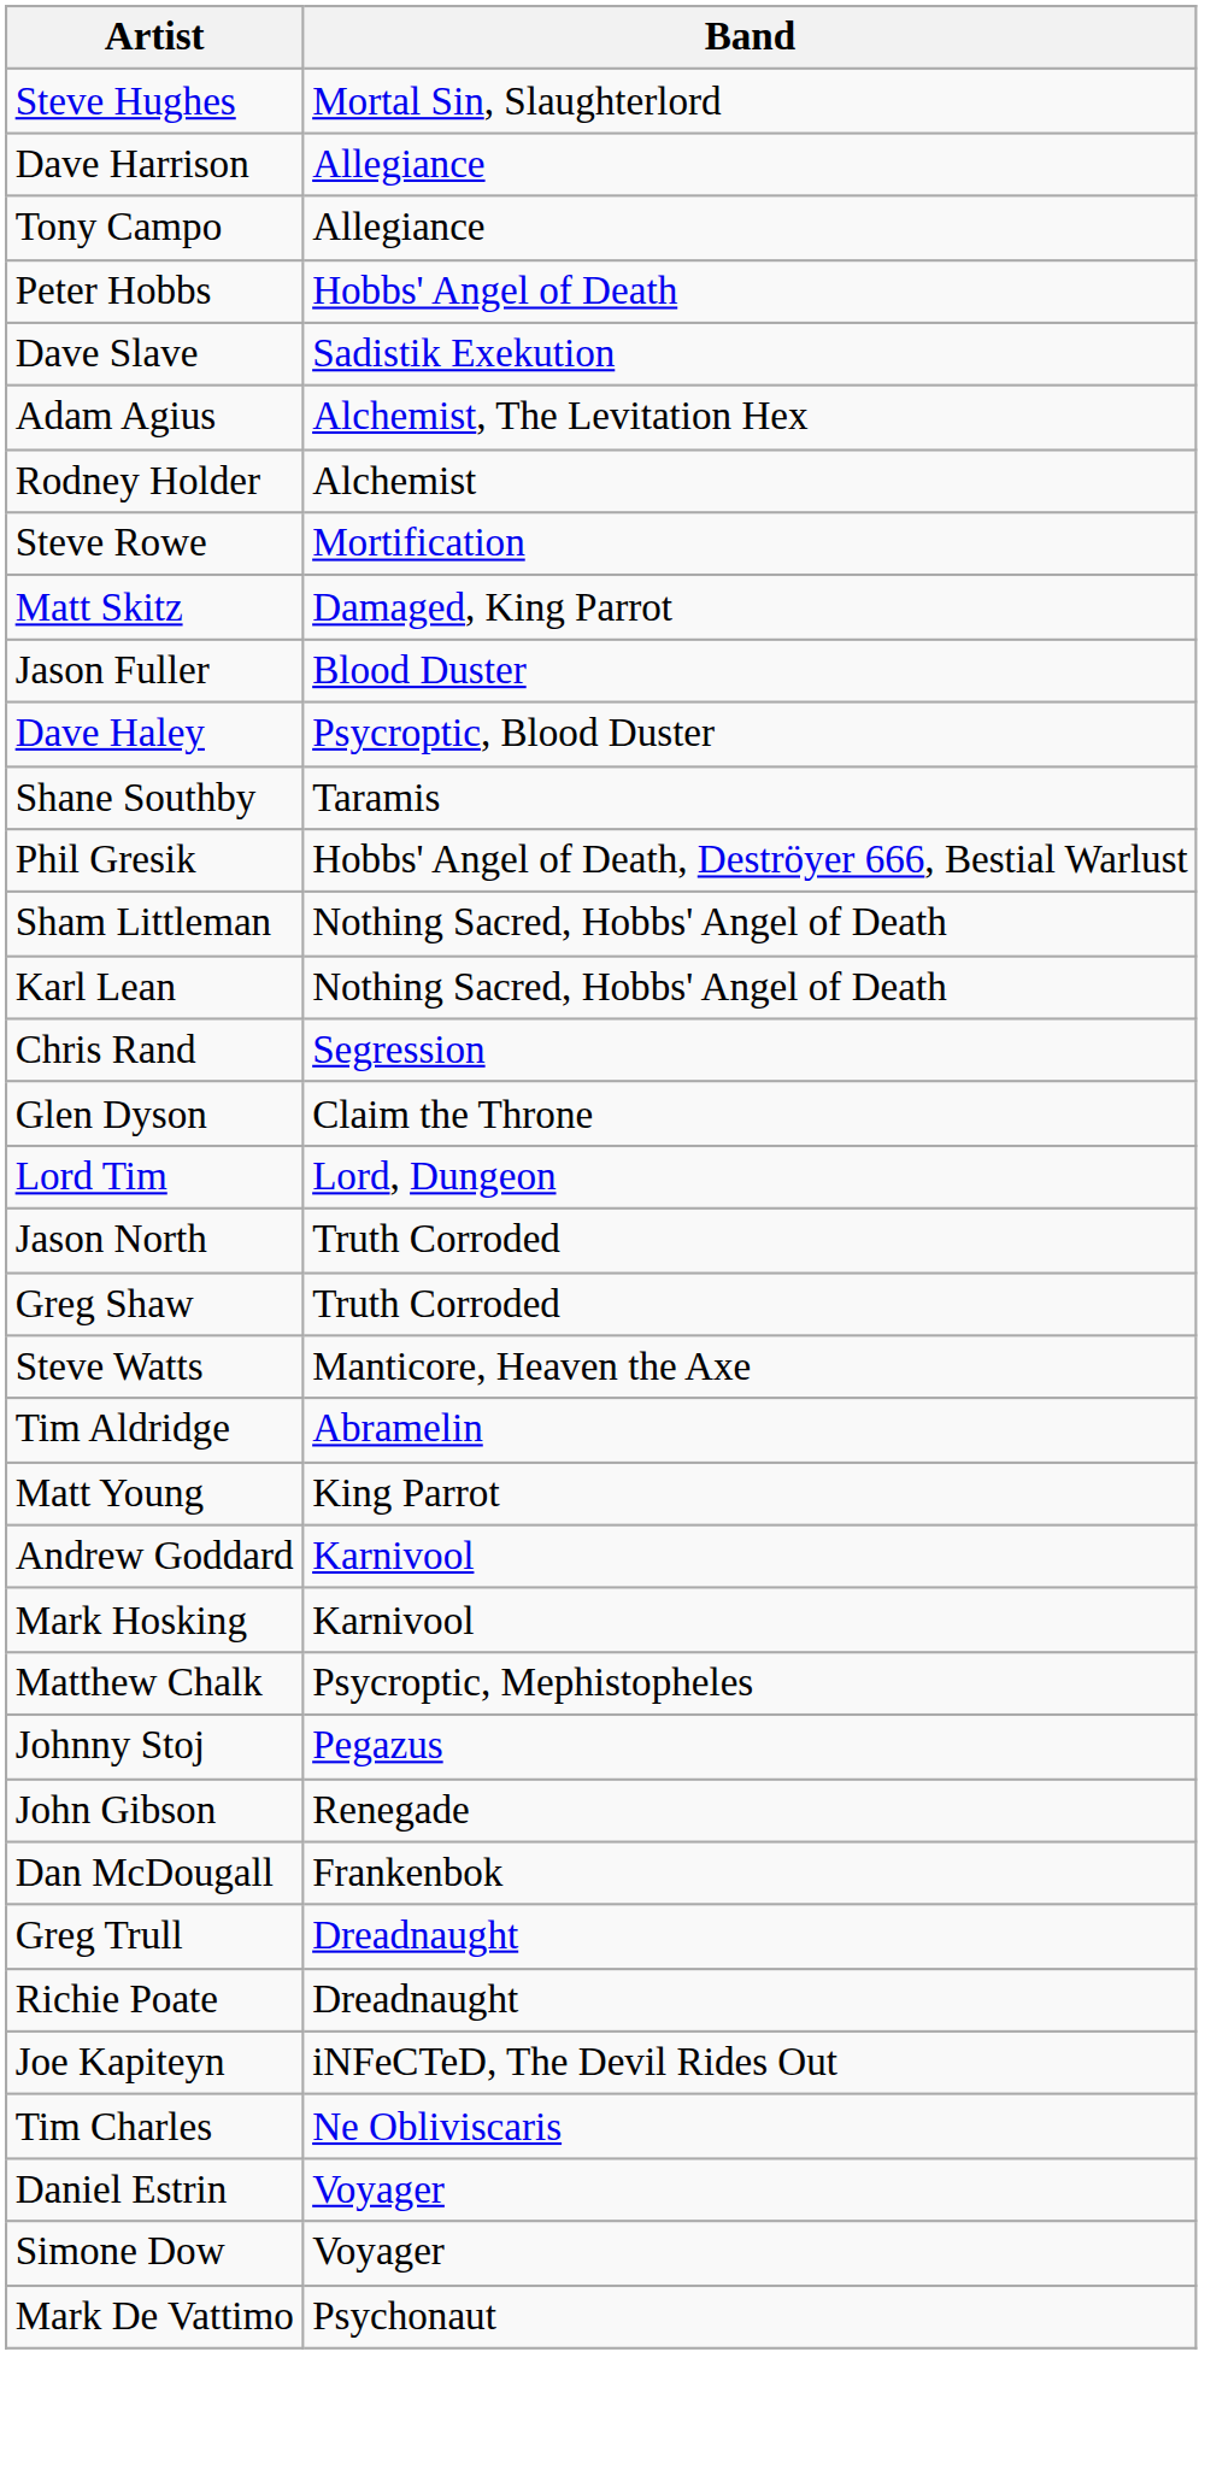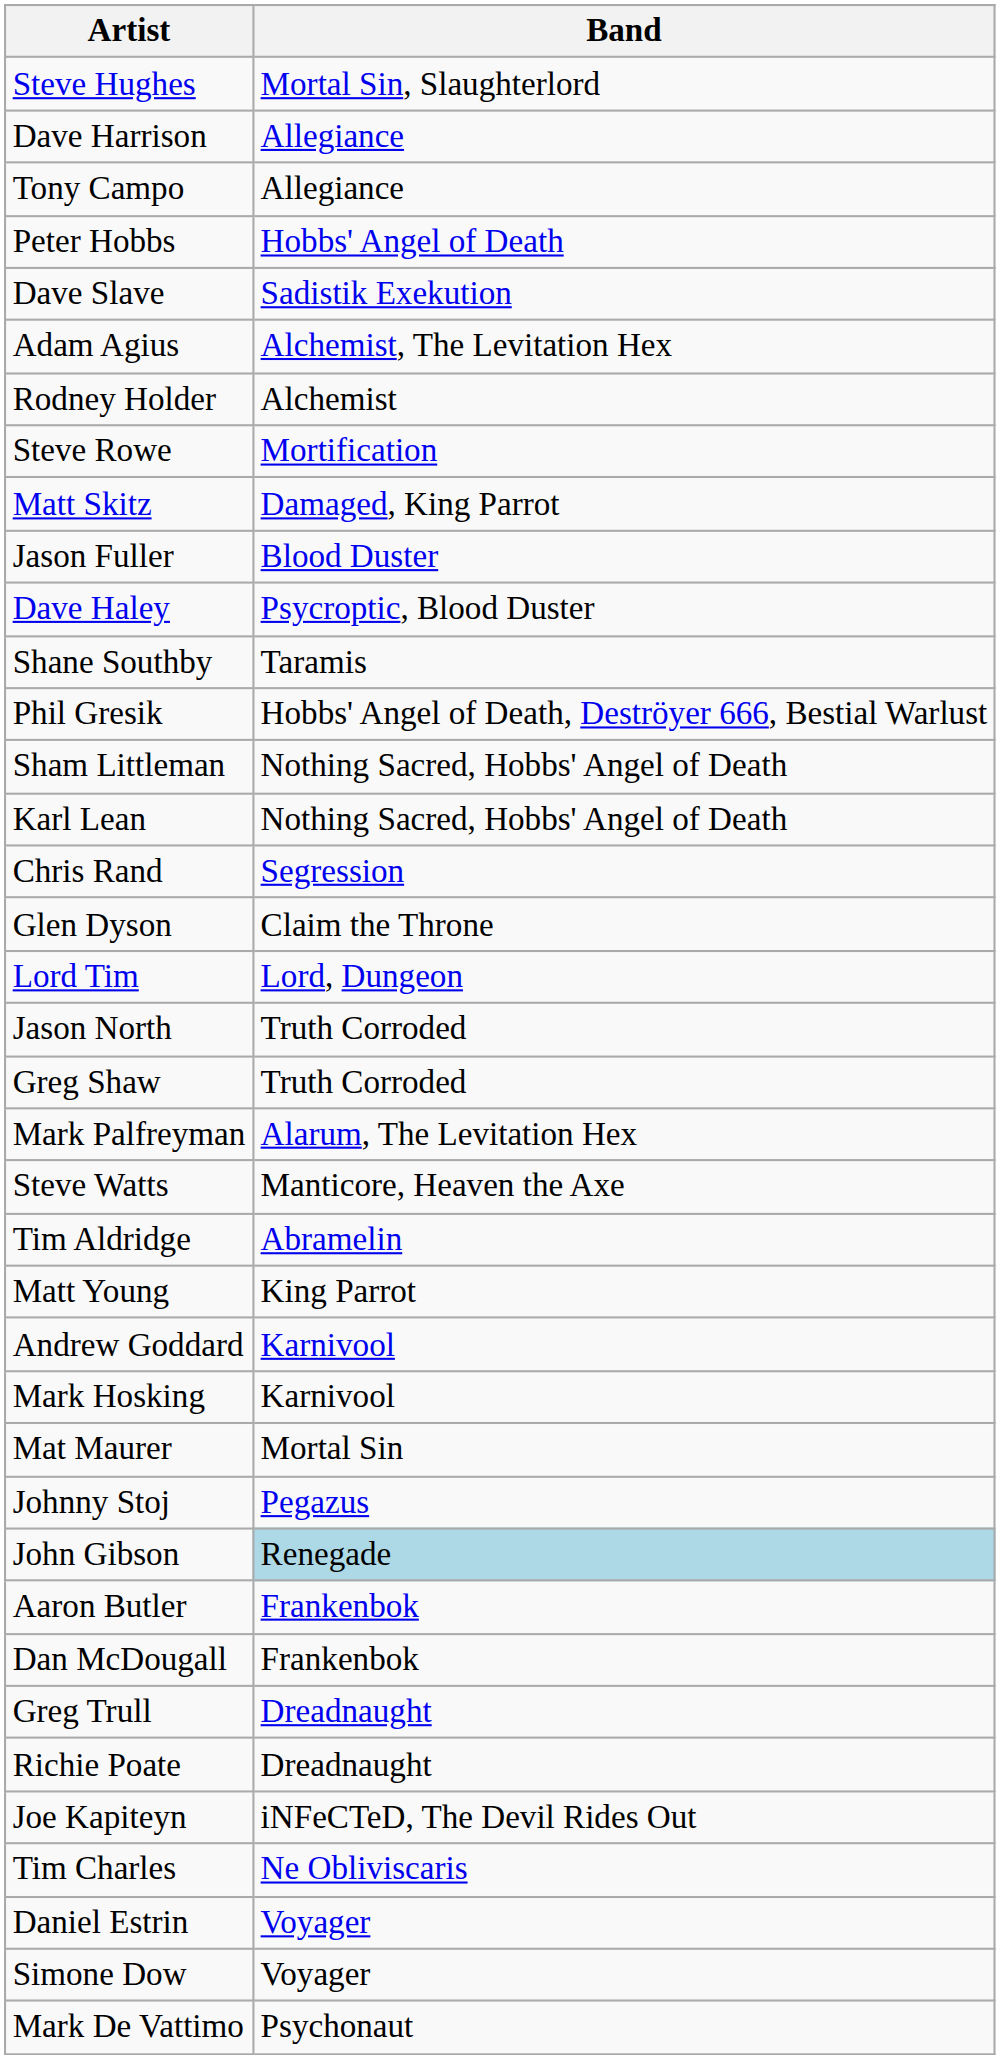 <table class="wikitable">
 <tr>
 <th>Artist</th>
 <th>Band</th>
 </tr>
 <tr>
 <td><a href='#'>Steve Hughes</a></td>
 <td><a href='#'>Mortal Sin</a>, Slaughterlord</td>
 </tr>
 <tr>
 <td>Dave Harrison</td>
 <td><a href='#'>Allegiance</a></td>
 </tr>
 <tr>
 <td>Tony Campo</td>
 <td>Allegiance</td>
 </tr>
 <tr>
 <td>Peter Hobbs</td>
 <td><a href='#'>Hobbs' Angel of Death</a></td>
 </tr>
 <tr>
 <td>Dave Slave</td>
 <td><a href='#'>Sadistik Exekution</a></td>
 </tr>
 <tr>
 <td>Adam Agius</td>
 <td><a href='#'>Alchemist</a>, The Levitation Hex</td>
 </tr>
 <tr>
 <td>Rodney Holder</td>
 <td>Alchemist</td>
 </tr>
 <tr>
 <td>Steve Rowe</td>
 <td><a href='#'>Mortification</a></td>
 </tr>
 <tr>
 <td><a href='#'>Matt Skitz</a></td>
 <td><a href='#'>Damaged</a>, King Parrot</td>
 </tr>
 <tr>
 <td>Jason Fuller</td>
 <td><a href='#'>Blood Duster</a></td>
 </tr>
 <tr>
 <td><a href='#'>Dave Haley</a></td>
 <td><a href='#'>Psycroptic</a>, Blood Duster</td>
 </tr>
 <tr>
 <td>Shane Southby</td>
 <td>Taramis</td>
 </tr>
 <tr>
 <td>Phil Gresik</td>
 <td>Hobbs' Angel of Death, <a href='#'>Deströyer 666</a>, Bestial Warlust</td>
 </tr>
 <tr>
 <td>Sham Littleman</td>
 <td>Nothing Sacred, Hobbs' Angel of Death</td>
 </tr>
 <tr>
 <td>Karl Lean</td>
 <td>Nothing Sacred, Hobbs' Angel of Death</td>
 </tr>
 <tr>
 <td>Chris Rand</td>
 <td><a href='#'>Segression</a></td>
 </tr>
 <tr>
 <td>Glen Dyson</td>
 <td>Claim the Throne</td>
 </tr>
 <tr>
 <td><a href='#'>Lord Tim</a></td>
 <td><a href='#'>Lord</a>, <a href='#'>Dungeon</a></td>
 </tr>
 <tr>
 <td>Jason North</td>
 <td>Truth Corroded</td>
 </tr>
 <tr>
 <td>Greg Shaw</td>
 <td>Truth Corroded</td>
 </tr>
 <tr>
+<td>Mark Palfreyman</td>
+<td><a href='#'>Alarum</a>, The Levitation Hex</td>
+</tr>
+<tr>
 <td>Steve Watts</td>
 <td>Manticore, Heaven the Axe</td>
 </tr>
 <tr>
 <td>Tim Aldridge</td>
 <td><a href='#'>Abramelin</a></td>
 </tr>
 <tr>
 <td>Matt Young</td>
 <td>King Parrot</td>
 </tr>
 <tr>
 <td>Andrew Goddard</td>
 <td><a href='#'>Karnivool</a></td>
 </tr>
 <tr>
 <td>Mark Hosking</td>
 <td>Karnivool</td>
 </tr>
 <tr>
-<td>Matthew Chalk</td>
-<td>Psycroptic, Mephistopheles</td>
+<td>Mat Maurer</td>
+<td>Mortal Sin</td>
 </tr>
 <tr>
 <td>Johnny Stoj</td>
 <td><a href='#'>Pegazus</a></td>
 </tr>
 <tr>
 <td>John Gibson</td>
-<td>Renegade</td>
+<td style="background: lightblue;">Renegade</td>
+</tr>
+<tr>
+<td>Aaron Butler</td>
+<td><a href='#'>Frankenbok</a></td>
 </tr>
 <tr>
 <td>Dan McDougall</td>
 <td>Frankenbok</td>
 </tr>
 <tr>
 <td>Greg Trull</td>
 <td><a href='#'>Dreadnaught</a></td>
 </tr>
 <tr>
 <td>Richie Poate</td>
 <td>Dreadnaught</td>
 </tr>
 <tr>
 <td>Joe Kapiteyn</td>
 <td>iNFeCTeD, The Devil Rides Out</td>
 </tr>
 <tr>
 <td>Tim Charles</td>
 <td><a href='#'>Ne Obliviscaris</a></td>
 </tr>
 <tr>
 <td>Daniel Estrin</td>
 <td><a href='#'>Voyager</a></td>
 </tr>
 <tr>
 <td>Simone Dow</td>
 <td>Voyager</td>
 </tr>
 <tr>
 <td>Mark De Vattimo</td>
 <td>Psychonaut</td>
 </tr>
 </table>
